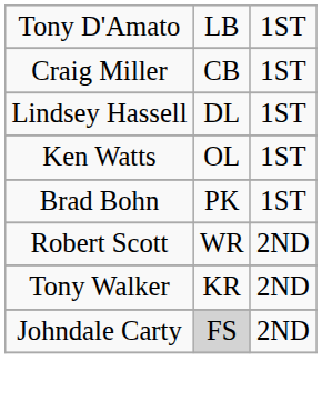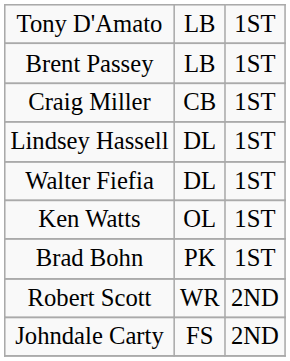 <table class="wikitable">
 <tr align="center">
 <td>Tony D'Amato</td>
 <td>LB</td>
 <td>1ST</td>
 </tr>
 <tr>
+</tr>
+<tr align="center">
+<td>Brent Passey</td>
+<td>LB</td>
+<td>1ST</td>
 </tr>
 <tr>
 </tr>
 <tr align="center">
 <td>Craig Miller</td>
 <td>CB</td>
 <td>1ST</td>
 </tr>
 <tr>
 </tr>
 <tr align="center">
 <td>Lindsey Hassell</td>
 <td>DL</td>
 <td>1ST</td>
 </tr>
 <tr>
+</tr>
+<tr align="center">
+<td>Walter Fiefia</td>
+<td>DL</td>
+<td>1ST</td>
 </tr>
 <tr>
 </tr>
 <tr align="center">
 <td>Ken Watts</td>
 <td>OL</td>
 <td>1ST</td>
 </tr>
 <tr>
 </tr>
 <tr align="center">
 <td>Brad Bohn</td>
 <td>PK</td>
 <td>1ST</td>
 </tr>
 <tr>
 </tr>
 <tr align="center">
 <td>Robert Scott</td>
 <td>WR</td>
 <td>2ND</td>
 </tr>
 <tr>
 </tr>
-<tr align="center">
-<td>Tony Walker</td>
-<td>KR</td>
-<td>2ND</td>
-</tr>
 <tr>
 </tr>
 <tr align="center">
 <td>Johndale Carty</td>
-<td style="background: lightgrey;">FS</td>
+<td>FS</td>
 <td>2ND</td>
 </tr>
 <tr>
 </tr>
 </table>
